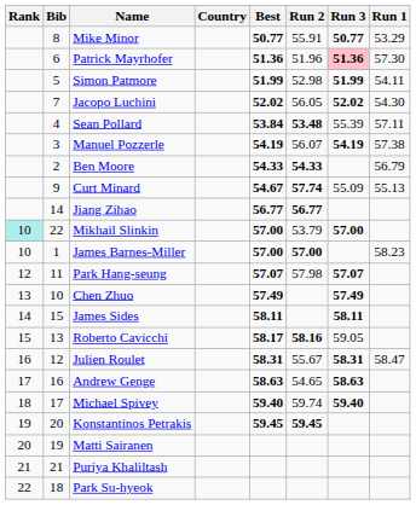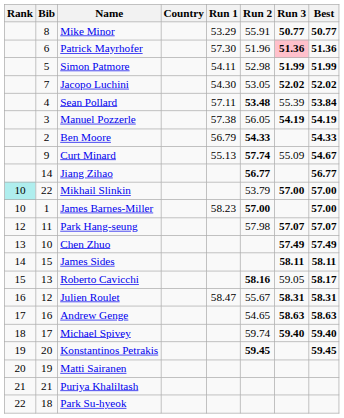 <table class="wikitable sortable" style="text-align:center">
 <tr>
 <th>Rank</th>
 <th>Bib</th>
 <th>Name</th>
 <th>Country</th>
-<th>Best</th>
+<th>Run 1</th>
 <th>Run 2</th>
 <th>Run 3</th>
-<th>Run 1</th>
+<th>Best</th>
 </tr>
 <tr>
 <td></td>
 <td>8</td>
 <td align="left"><a href='#'>Mike Minor</a></td>
 <td align="left"></td>
-<td><strong>50.77</strong></td>
+<td>53.29</td>
 <td>55.91</td>
 <td><strong>50.77</strong></td>
-<td>53.29</td>
+<td><strong>50.77</strong></td>
 </tr>
 <tr>
 <td></td>
 <td>6</td>
 <td align="left"><a href='#'>Patrick Mayrhofer</a></td>
 <td align="left"></td>
-<td><strong>51.36</strong></td>
+<td>57.30</td>
 <td>51.96</td>
 <td style="background: pink;"><strong>51.36</strong></td>
-<td>57.30</td>
+<td><strong>51.36</strong></td>
 </tr>
 <tr>
 <td></td>
 <td>5</td>
 <td align="left"><a href='#'>Simon Patmore</a></td>
 <td align="left"></td>
-<td><strong>51.99</strong></td>
+<td>54.11</td>
 <td>52.98</td>
 <td><strong>51.99</strong></td>
-<td>54.11</td>
+<td><strong>51.99</strong></td>
 </tr>
 <tr>
 <td></td>
 <td>7</td>
 <td align="left"><a href='#'>Jacopo Luchini</a></td>
 <td align="left"></td>
+<td>54.30</td>
+<td>53.05</td>
 <td><strong>52.02</strong></td>
-<td>56.05</td>
 <td><strong>52.02</strong></td>
-<td>54.30</td>
 </tr>
 <tr>
 <td></td>
 <td>4</td>
 <td align="left"><a href='#'>Sean Pollard</a></td>
 <td align="left"></td>
-<td><strong>53.84</strong></td>
+<td>57.11</td>
 <td><strong>53.48</strong></td>
 <td>55.39</td>
-<td>57.11</td>
+<td><strong>53.84</strong></td>
 </tr>
 <tr>
 <td></td>
 <td>3</td>
 <td align="left"><a href='#'>Manuel Pozzerle</a></td>
 <td align="left"></td>
+<td>57.38</td>
+<td>56.05</td>
 <td><strong>54.19</strong></td>
-<td>56.07</td>
 <td><strong>54.19</strong></td>
-<td>57.38</td>
 </tr>
 <tr>
 <td></td>
 <td>2</td>
 <td align="left"><a href='#'>Ben Moore</a></td>
 <td align="left"></td>
-<td><strong>54.33</strong></td>
+<td>56.79</td>
 <td><strong>54.33</strong></td>
 <td></td>
-<td>56.79</td>
+<td><strong>54.33</strong></td>
 </tr>
 <tr>
 <td></td>
 <td>9</td>
 <td align="left"><a href='#'>Curt Minard</a></td>
 <td align="left"></td>
-<td><strong>54.67</strong></td>
+<td>55.13</td>
 <td><strong>57.74</strong></td>
 <td>55.09</td>
-<td>55.13</td>
+<td><strong>54.67</strong></td>
 </tr>
 <tr>
 <td></td>
 <td>14</td>
 <td align="left"><a href='#'>Jiang Zihao</a></td>
 <td align="left"></td>
-<td><strong>56.77</strong></td>
+<td></td>
 <td><strong>56.77</strong></td>
 <td></td>
-<td></td>
+<td><strong>56.77</strong></td>
 </tr>
 <tr>
 <td style="background: paleturquoise;">10</td>
 <td>22</td>
 <td align="left"><a href='#'>Mikhail Slinkin</a></td>
 <td align="left"></td>
-<td><strong>57.00</strong></td>
+<td></td>
 <td>53.79</td>
 <td><strong>57.00</strong></td>
-<td></td>
+<td><strong>57.00</strong></td>
 </tr>
 <tr>
 <td>10</td>
 <td>1</td>
 <td align="left"><a href='#'>James Barnes-Miller</a></td>
 <td align="left"></td>
-<td><strong>57.00</strong></td>
+<td>58.23</td>
 <td><strong>57.00</strong></td>
 <td></td>
-<td>58.23</td>
+<td><strong>57.00</strong></td>
 </tr>
 <tr>
 <td>12</td>
 <td>11</td>
 <td align="left"><a href='#'>Park Hang-seung</a></td>
 <td align="left"></td>
-<td><strong>57.07</strong></td>
+<td></td>
 <td>57.98</td>
 <td><strong>57.07</strong></td>
-<td></td>
+<td><strong>57.07</strong></td>
 </tr>
 <tr>
 <td>13</td>
 <td>10</td>
 <td align="left"><a href='#'>Chen Zhuo</a></td>
 <td align="left"></td>
-<td><strong>57.49</strong></td>
+<td></td>
 <td></td>
 <td><strong>57.49</strong></td>
-<td></td>
+<td><strong>57.49</strong></td>
 </tr>
 <tr>
 <td>14</td>
 <td>15</td>
 <td align="left"><a href='#'>James Sides</a></td>
 <td align="left"></td>
-<td><strong>58.11</strong></td>
+<td></td>
 <td></td>
 <td><strong>58.11</strong></td>
-<td></td>
+<td><strong>58.11</strong></td>
 </tr>
 <tr>
 <td>15</td>
 <td>13</td>
 <td align="left"><a href='#'>Roberto Cavicchi</a></td>
 <td align="left"></td>
-<td><strong>58.17</strong></td>
+<td></td>
 <td><strong>58.16</strong></td>
 <td>59.05</td>
-<td></td>
+<td><strong>58.17</strong></td>
 </tr>
 <tr>
 <td>16</td>
 <td>12</td>
 <td align="left"><a href='#'>Julien Roulet</a></td>
 <td align="left"></td>
-<td><strong>58.31</strong></td>
+<td>58.47</td>
 <td>55.67</td>
 <td><strong>58.31</strong></td>
-<td>58.47</td>
+<td><strong>58.31</strong></td>
 </tr>
 <tr>
 <td>17</td>
 <td>16</td>
 <td align="left"><a href='#'>Andrew Genge</a></td>
 <td align="left"></td>
-<td><strong>58.63</strong></td>
+<td></td>
 <td>54.65</td>
 <td><strong>58.63</strong></td>
-<td></td>
+<td><strong>58.63</strong></td>
 </tr>
 <tr>
 <td>18</td>
 <td>17</td>
 <td align="left"><a href='#'>Michael Spivey</a></td>
 <td align="left"></td>
-<td><strong>59.40</strong></td>
+<td></td>
 <td>59.74</td>
 <td><strong>59.40</strong></td>
-<td></td>
+<td><strong>59.40</strong></td>
 </tr>
 <tr>
 <td>19</td>
 <td>20</td>
 <td align="left"><a href='#'>Konstantinos Petrakis</a></td>
 <td align="left"></td>
-<td><strong>59.45</strong></td>
+<td></td>
 <td><strong>59.45</strong></td>
 <td></td>
-<td></td>
+<td><strong>59.45</strong></td>
 </tr>
 <tr>
 <td>20</td>
 <td>19</td>
 <td align="left"><a href='#'>Matti Sairanen</a></td>
 <td align="left"></td>
-<td><strong></strong></td>
+<td></td>
 <td></td>
 <td><strong></strong></td>
-<td></td>
+<td><strong></strong></td>
 </tr>
 <tr>
 <td>21</td>
 <td>21</td>
 <td align="left"><a href='#'>Puriya Khaliltash</a></td>
 <td align="left"></td>
-<td><strong></strong></td>
+<td></td>
 <td></td>
 <td><strong></strong></td>
-<td></td>
+<td><strong></strong></td>
 </tr>
 <tr>
 <td>22</td>
 <td>18</td>
 <td align="left"><a href='#'>Park Su-hyeok</a></td>
 <td align="left"></td>
-<td><strong></strong></td>
+<td></td>
 <td><strong></strong></td>
 <td></td>
-<td></td>
+<td><strong></strong></td>
 </tr>
 </table>
